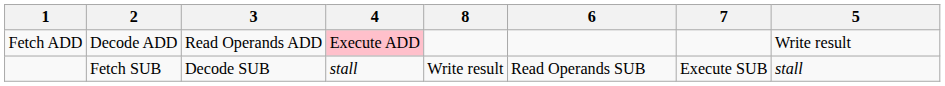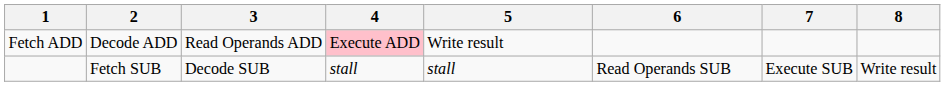 <table class="wikitable" align=center style="margin:0.46em 0.2em">
 <tr>
 <th>1</th>
 <th>2</th>
 <th>3</th>
 <th>4</th>
-<th>8</th>
+<th style="width: 10em;">5</th>
 <th style="width: 10em;">6</th>
 <th>7</th>
-<th style="width: 10em;">5</th>
+<th>8</th>
 </tr>
 <tr>
 <td>Fetch ADD</td>
 <td>Decode ADD</td>
 <td>Read Operands ADD</td>
 <td style="background: pink;">Execute ADD</td>
+<td>Write result</td>
 <td></td>
 <td></td>
 <td></td>
-<td>Write result</td>
 </tr>
 <tr>
 <td></td>
 <td>Fetch SUB</td>
 <td>Decode SUB</td>
 <td><em>stall</em></td>
-<td>Write result</td>
+<td><em>stall</em></td>
 <td>Read Operands SUB</td>
 <td>Execute SUB</td>
-<td><em>stall</em></td>
+<td>Write result</td>
 </tr>
 </table>
